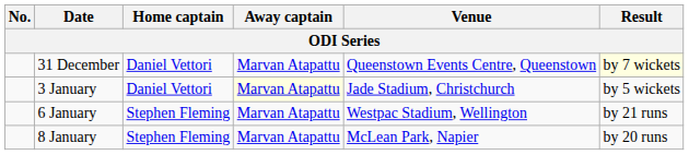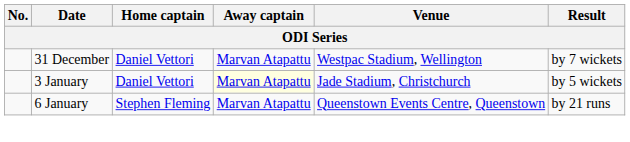 <table class="wikitable">
 <tr style="background:#efefef;">
 <th>No.</th>
 <th>Date</th>
 <th>Home captain</th>
 <th>Away captain</th>
 <th>Venue</th>
 <th>Result</th>
 </tr>
 <tr>
 <th colspan="6">ODI Series</th>
 </tr>
 <tr>
 <td></td>
 <td>31 December</td>
 <td><a href='#'>Daniel Vettori</a></td>
 <td><a href='#'>Marvan Atapattu</a></td>
-<td><a href='#'>Queenstown Events Centre</a>, <a href='#'>Queenstown</a></td>
-<td style="background: lightyellow;"> by 7 wickets</td>
+<td><a href='#'>Westpac Stadium</a>, <a href='#'>Wellington</a></td>
+<td> by 7 wickets</td>
 </tr>
 <tr>
 <td></td>
 <td>3 January</td>
 <td><a href='#'>Daniel Vettori</a></td>
 <td style="background: lightyellow;"><a href='#'>Marvan Atapattu</a></td>
 <td><a href='#'>Jade Stadium</a>, <a href='#'>Christchurch</a></td>
 <td> by 5 wickets</td>
 </tr>
 <tr>
 <td></td>
 <td>6 January</td>
 <td><a href='#'>Stephen Fleming</a></td>
 <td><a href='#'>Marvan Atapattu</a></td>
-<td><a href='#'>Westpac Stadium</a>, <a href='#'>Wellington</a></td>
+<td><a href='#'>Queenstown Events Centre</a>, <a href='#'>Queenstown</a></td>
 <td> by 21 runs</td>
 </tr>
-<tr>
-<td></td>
-<td>8 January</td>
-<td><a href='#'>Stephen Fleming</a></td>
-<td><a href='#'>Marvan Atapattu</a></td>
-<td><a href='#'>McLean Park</a>, <a href='#'>Napier</a></td>
-<td> by 20 runs</td>
-</tr>
 </table>
